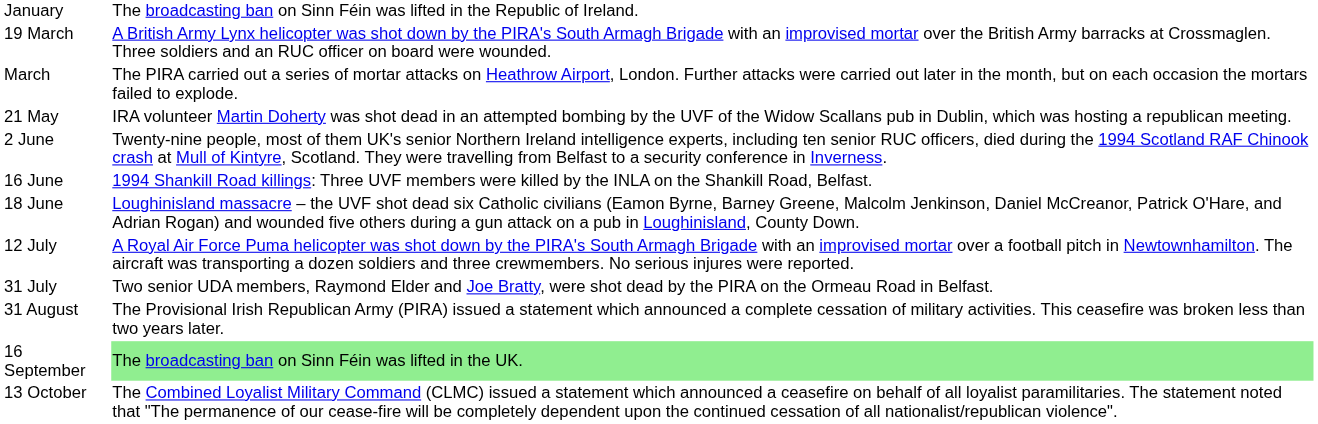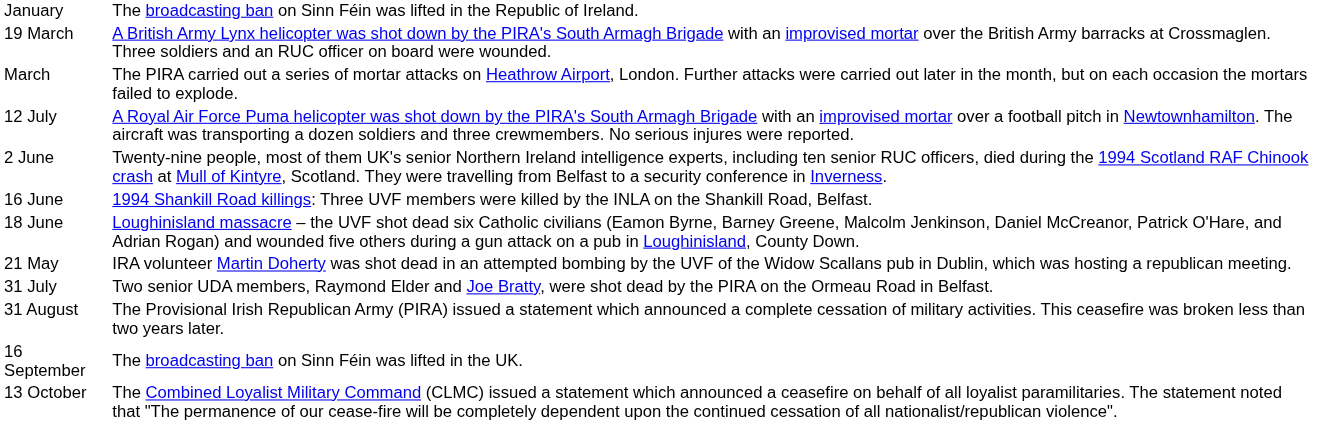 <table width=100%>
 <tr>
 <td style="width:100px; vertical-align:top;">January</td>
 <td>The <a href='#'>broadcasting ban</a> on Sinn Féin was lifted in the Republic of Ireland.</td>
 </tr>
 <tr>
 <td valign="top">19 March</td>
 <td><a href='#'>A British Army Lynx helicopter was shot down by the PIRA's South Armagh Brigade</a> with an <a href='#'>improvised mortar</a> over the British Army barracks at Crossmaglen. Three soldiers and an RUC officer on board were wounded.</td>
 </tr>
 <tr>
 <td valign="top">March</td>
 <td>The PIRA carried out a series of mortar attacks on <a href='#'>Heathrow Airport</a>, London. Further attacks were carried out later in the month, but on each occasion the mortars failed to explode.</td>
 </tr>
 <tr>
-<td valign="top">21 May</td>
-<td>IRA volunteer <a href='#'>Martin Doherty</a> was shot dead in an attempted bombing by the UVF of the Widow Scallans pub in Dublin, which was hosting a republican meeting.</td>
+<td valign="top">12 July</td>
+<td><a href='#'>A Royal Air Force Puma helicopter was shot down by the PIRA's South Armagh Brigade</a> with an <a href='#'>improvised mortar</a> over a football pitch in <a href='#'>Newtownhamilton</a>. The aircraft was transporting a dozen soldiers and three crewmembers. No serious injures were reported.</td>
 </tr>
 <tr>
 <td valign="top">2 June</td>
 <td>Twenty-nine people, most of them UK's senior Northern Ireland intelligence experts, including ten senior RUC officers, died during the <a href='#'>1994 Scotland RAF Chinook crash</a> at <a href='#'>Mull of Kintyre</a>, Scotland. They were travelling from Belfast to a security conference in <a href='#'>Inverness</a>.</td>
 </tr>
 <tr>
 <td valign="top">16 June</td>
 <td><a href='#'>1994 Shankill Road killings</a>: Three UVF members were killed by the INLA on the Shankill Road, Belfast.</td>
 </tr>
 <tr>
 <td valign="top">18 June</td>
 <td><a href='#'>Loughinisland massacre</a> – the UVF shot dead six Catholic civilians (Eamon Byrne, Barney Greene, Malcolm Jenkinson, Daniel McCreanor, Patrick O'Hare, and Adrian Rogan) and wounded five others during a gun attack on a pub in <a href='#'>Loughinisland</a>, County Down.</td>
 </tr>
 <tr>
-<td valign="top">12 July</td>
-<td><a href='#'>A Royal Air Force Puma helicopter was shot down by the PIRA's South Armagh Brigade</a> with an <a href='#'>improvised mortar</a> over a football pitch in <a href='#'>Newtownhamilton</a>. The aircraft was transporting a dozen soldiers and three crewmembers. No serious injures were reported.</td>
+<td valign="top">21 May</td>
+<td>IRA volunteer <a href='#'>Martin Doherty</a> was shot dead in an attempted bombing by the UVF of the Widow Scallans pub in Dublin, which was hosting a republican meeting.</td>
 </tr>
 <tr>
 <td valign="top">31 July</td>
 <td>Two senior UDA members, Raymond Elder and <a href='#'>Joe Bratty</a>, were shot dead by the PIRA on the Ormeau Road in Belfast.</td>
 </tr>
 <tr>
 <td valign="top">31 August</td>
 <td>The Provisional Irish Republican Army (PIRA) issued a statement which announced a complete cessation of military activities. This ceasefire was broken less than two years later.</td>
 </tr>
 <tr>
 <td valign="top">16 September</td>
-<td style="background: lightgreen;">The <a href='#'>broadcasting ban</a> on Sinn Féin was lifted in the UK.</td>
+<td>The <a href='#'>broadcasting ban</a> on Sinn Féin was lifted in the UK.</td>
 </tr>
 <tr>
 <td valign="top">13 October</td>
 <td>The <a href='#'>Combined Loyalist Military Command</a> (CLMC) issued a statement which announced a ceasefire on behalf of all loyalist paramilitaries. The statement noted that "The permanence of our cease-fire will be completely dependent upon the continued cessation of all nationalist/republican violence".</td>
 </tr>
 </table>
